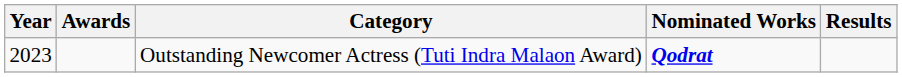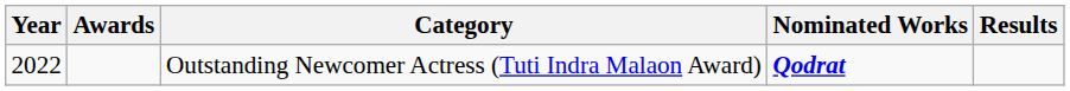 <table class="wikitable">
 <tr>
 <th>Year</th>
 <th>Awards</th>
 <th>Category</th>
 <th>Nominated Works</th>
 <th>Results</th>
 </tr>
 <tr>
-<td>2023</td>
+<td>2022</td>
 <td></td>
 <td>Outstanding Newcomer Actress (<a href='#'>Tuti Indra Malaon</a> Award)</td>
 <td><strong><em><a href='#'>Qodrat</a></em></strong></td>
 <td></td>
 </tr>
 </table>
